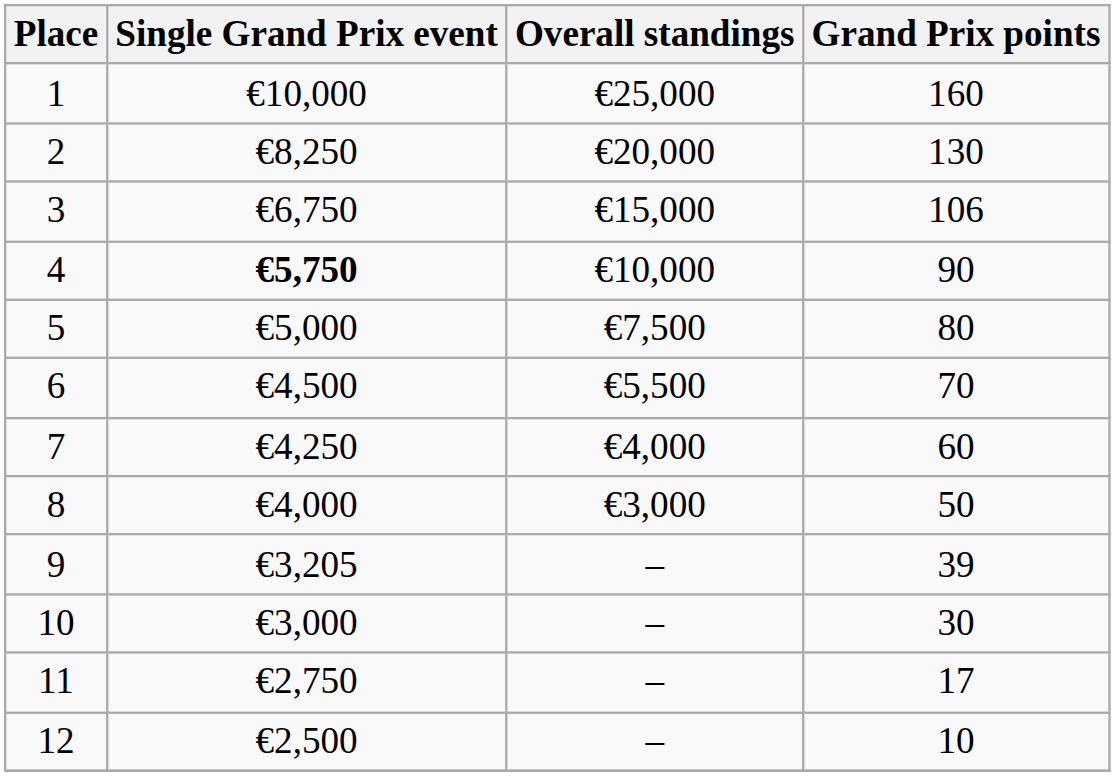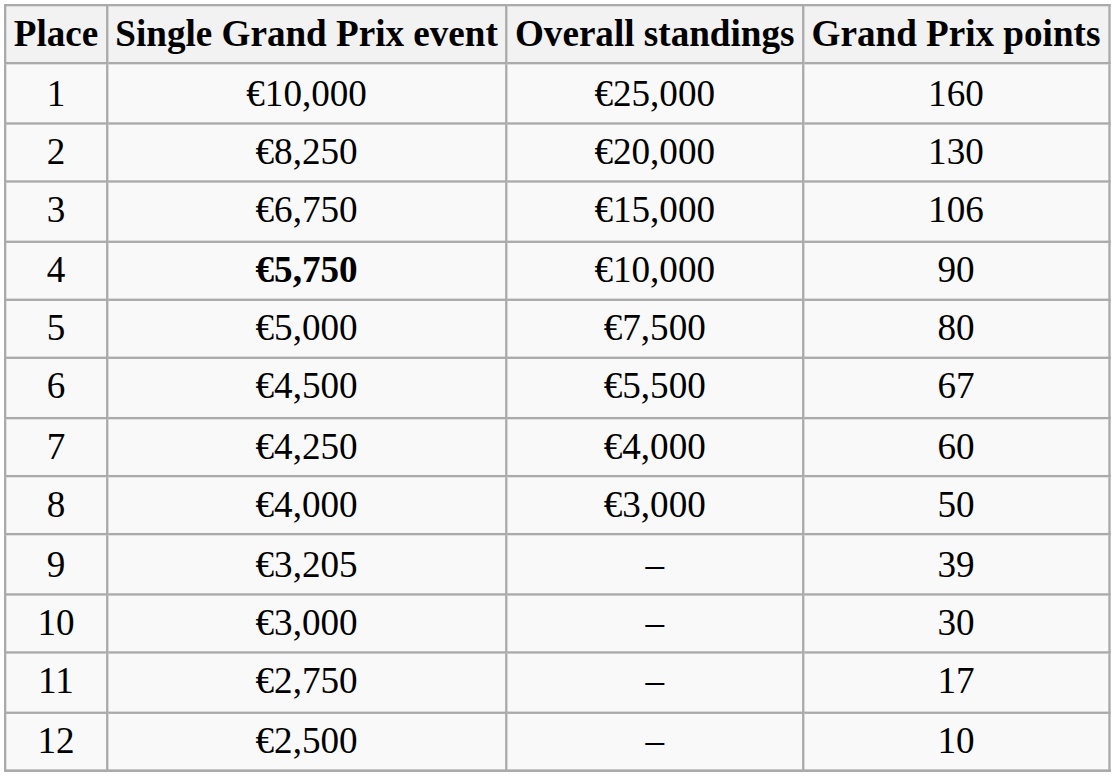 <table class="wikitable" style="text-align: center;">
 <tr>
 <th>Place</th>
 <th>Single Grand Prix event</th>
 <th>Overall standings</th>
 <th>Grand Prix points</th>
 </tr>
 <tr>
 <td>1</td>
 <td>€10,000</td>
 <td>€25,000</td>
 <td>160</td>
 </tr>
 <tr>
 <td>2</td>
 <td>€8,250</td>
 <td>€20,000</td>
 <td>130</td>
 </tr>
 <tr>
 <td>3</td>
 <td>€6,750</td>
 <td>€15,000</td>
 <td>106</td>
 </tr>
 <tr>
 <td>4</td>
 <td><strong>€5,750</strong></td>
 <td>€10,000</td>
 <td>90</td>
 </tr>
 <tr>
 <td>5</td>
 <td>€5,000</td>
 <td>€7,500</td>
 <td>80</td>
 </tr>
 <tr>
 <td>6</td>
 <td>€4,500</td>
 <td>€5,500</td>
-<td>70</td>
+<td>67</td>
 </tr>
 <tr>
 <td>7</td>
 <td>€4,250</td>
 <td>€4,000</td>
 <td>60</td>
 </tr>
 <tr>
 <td>8</td>
 <td>€4,000</td>
 <td>€3,000</td>
 <td>50</td>
 </tr>
 <tr>
 <td>9</td>
 <td>€3,205</td>
 <td>–</td>
 <td>39</td>
 </tr>
 <tr>
 <td>10</td>
 <td>€3,000</td>
 <td>–</td>
 <td>30</td>
 </tr>
 <tr>
 <td>11</td>
 <td>€2,750</td>
 <td>–</td>
 <td>17</td>
 </tr>
 <tr>
 <td>12</td>
 <td>€2,500</td>
 <td>–</td>
 <td>10</td>
 </tr>
 <tr>
 </tr>
 </table>
